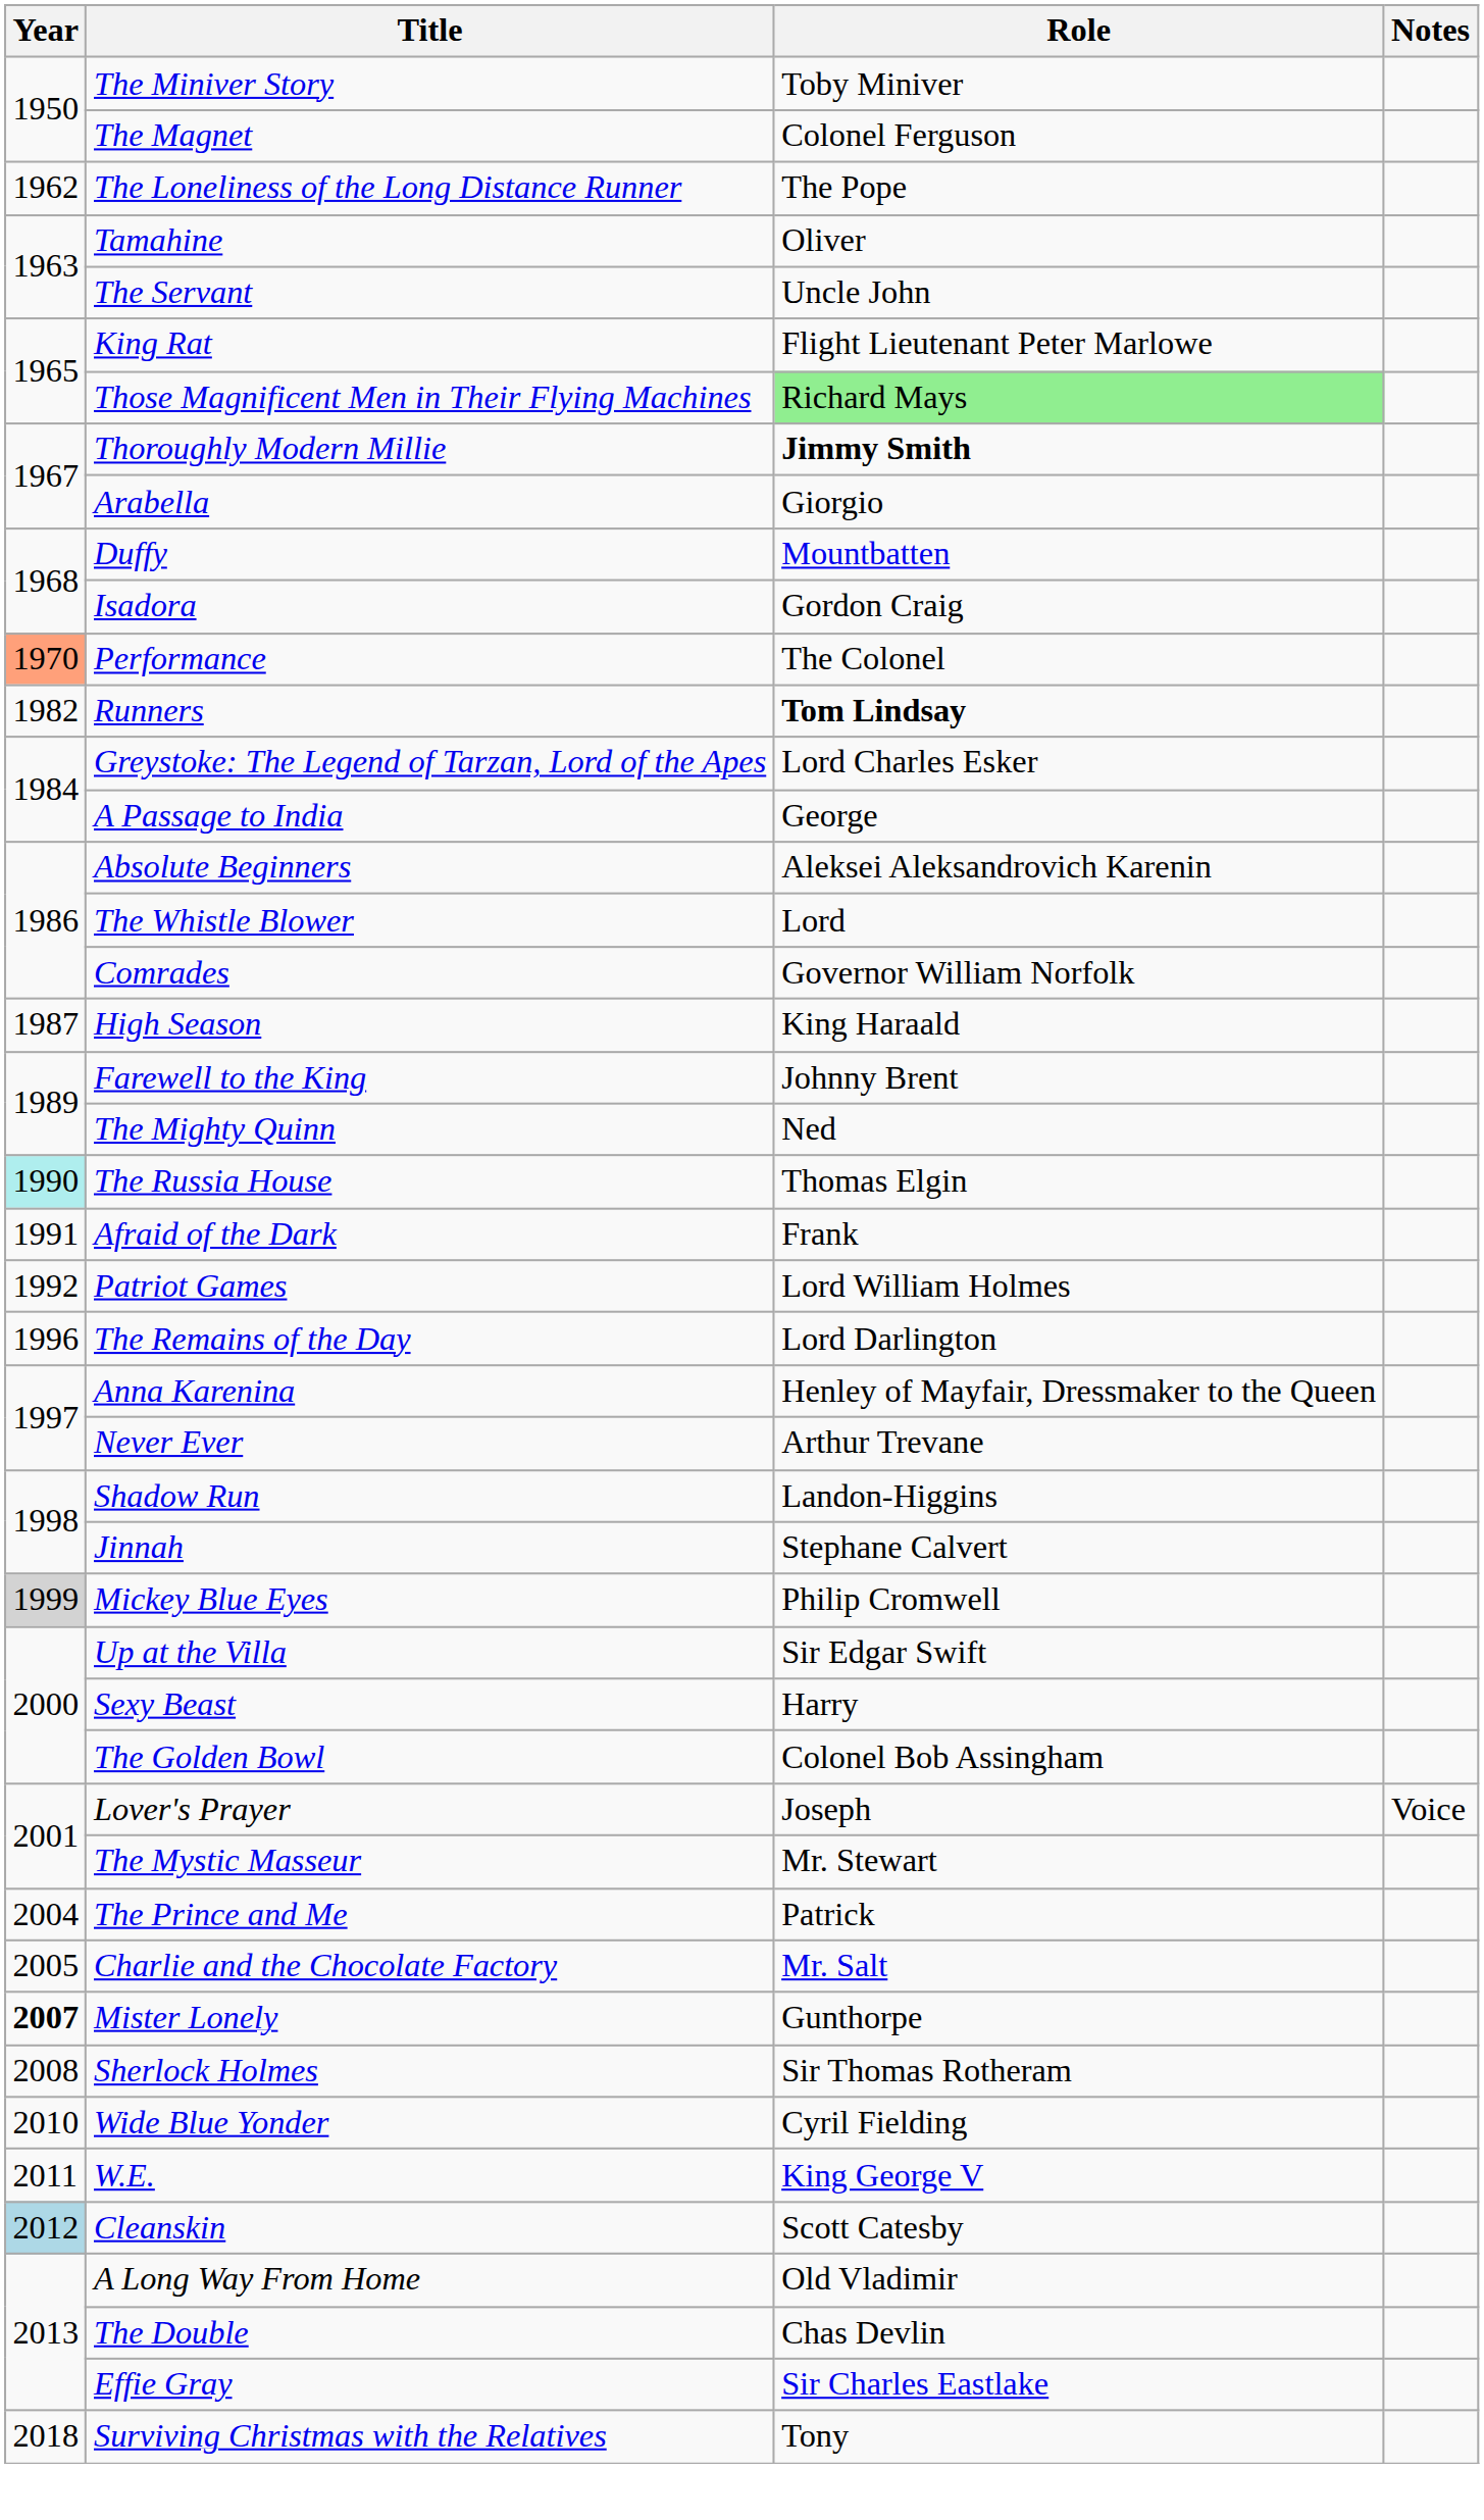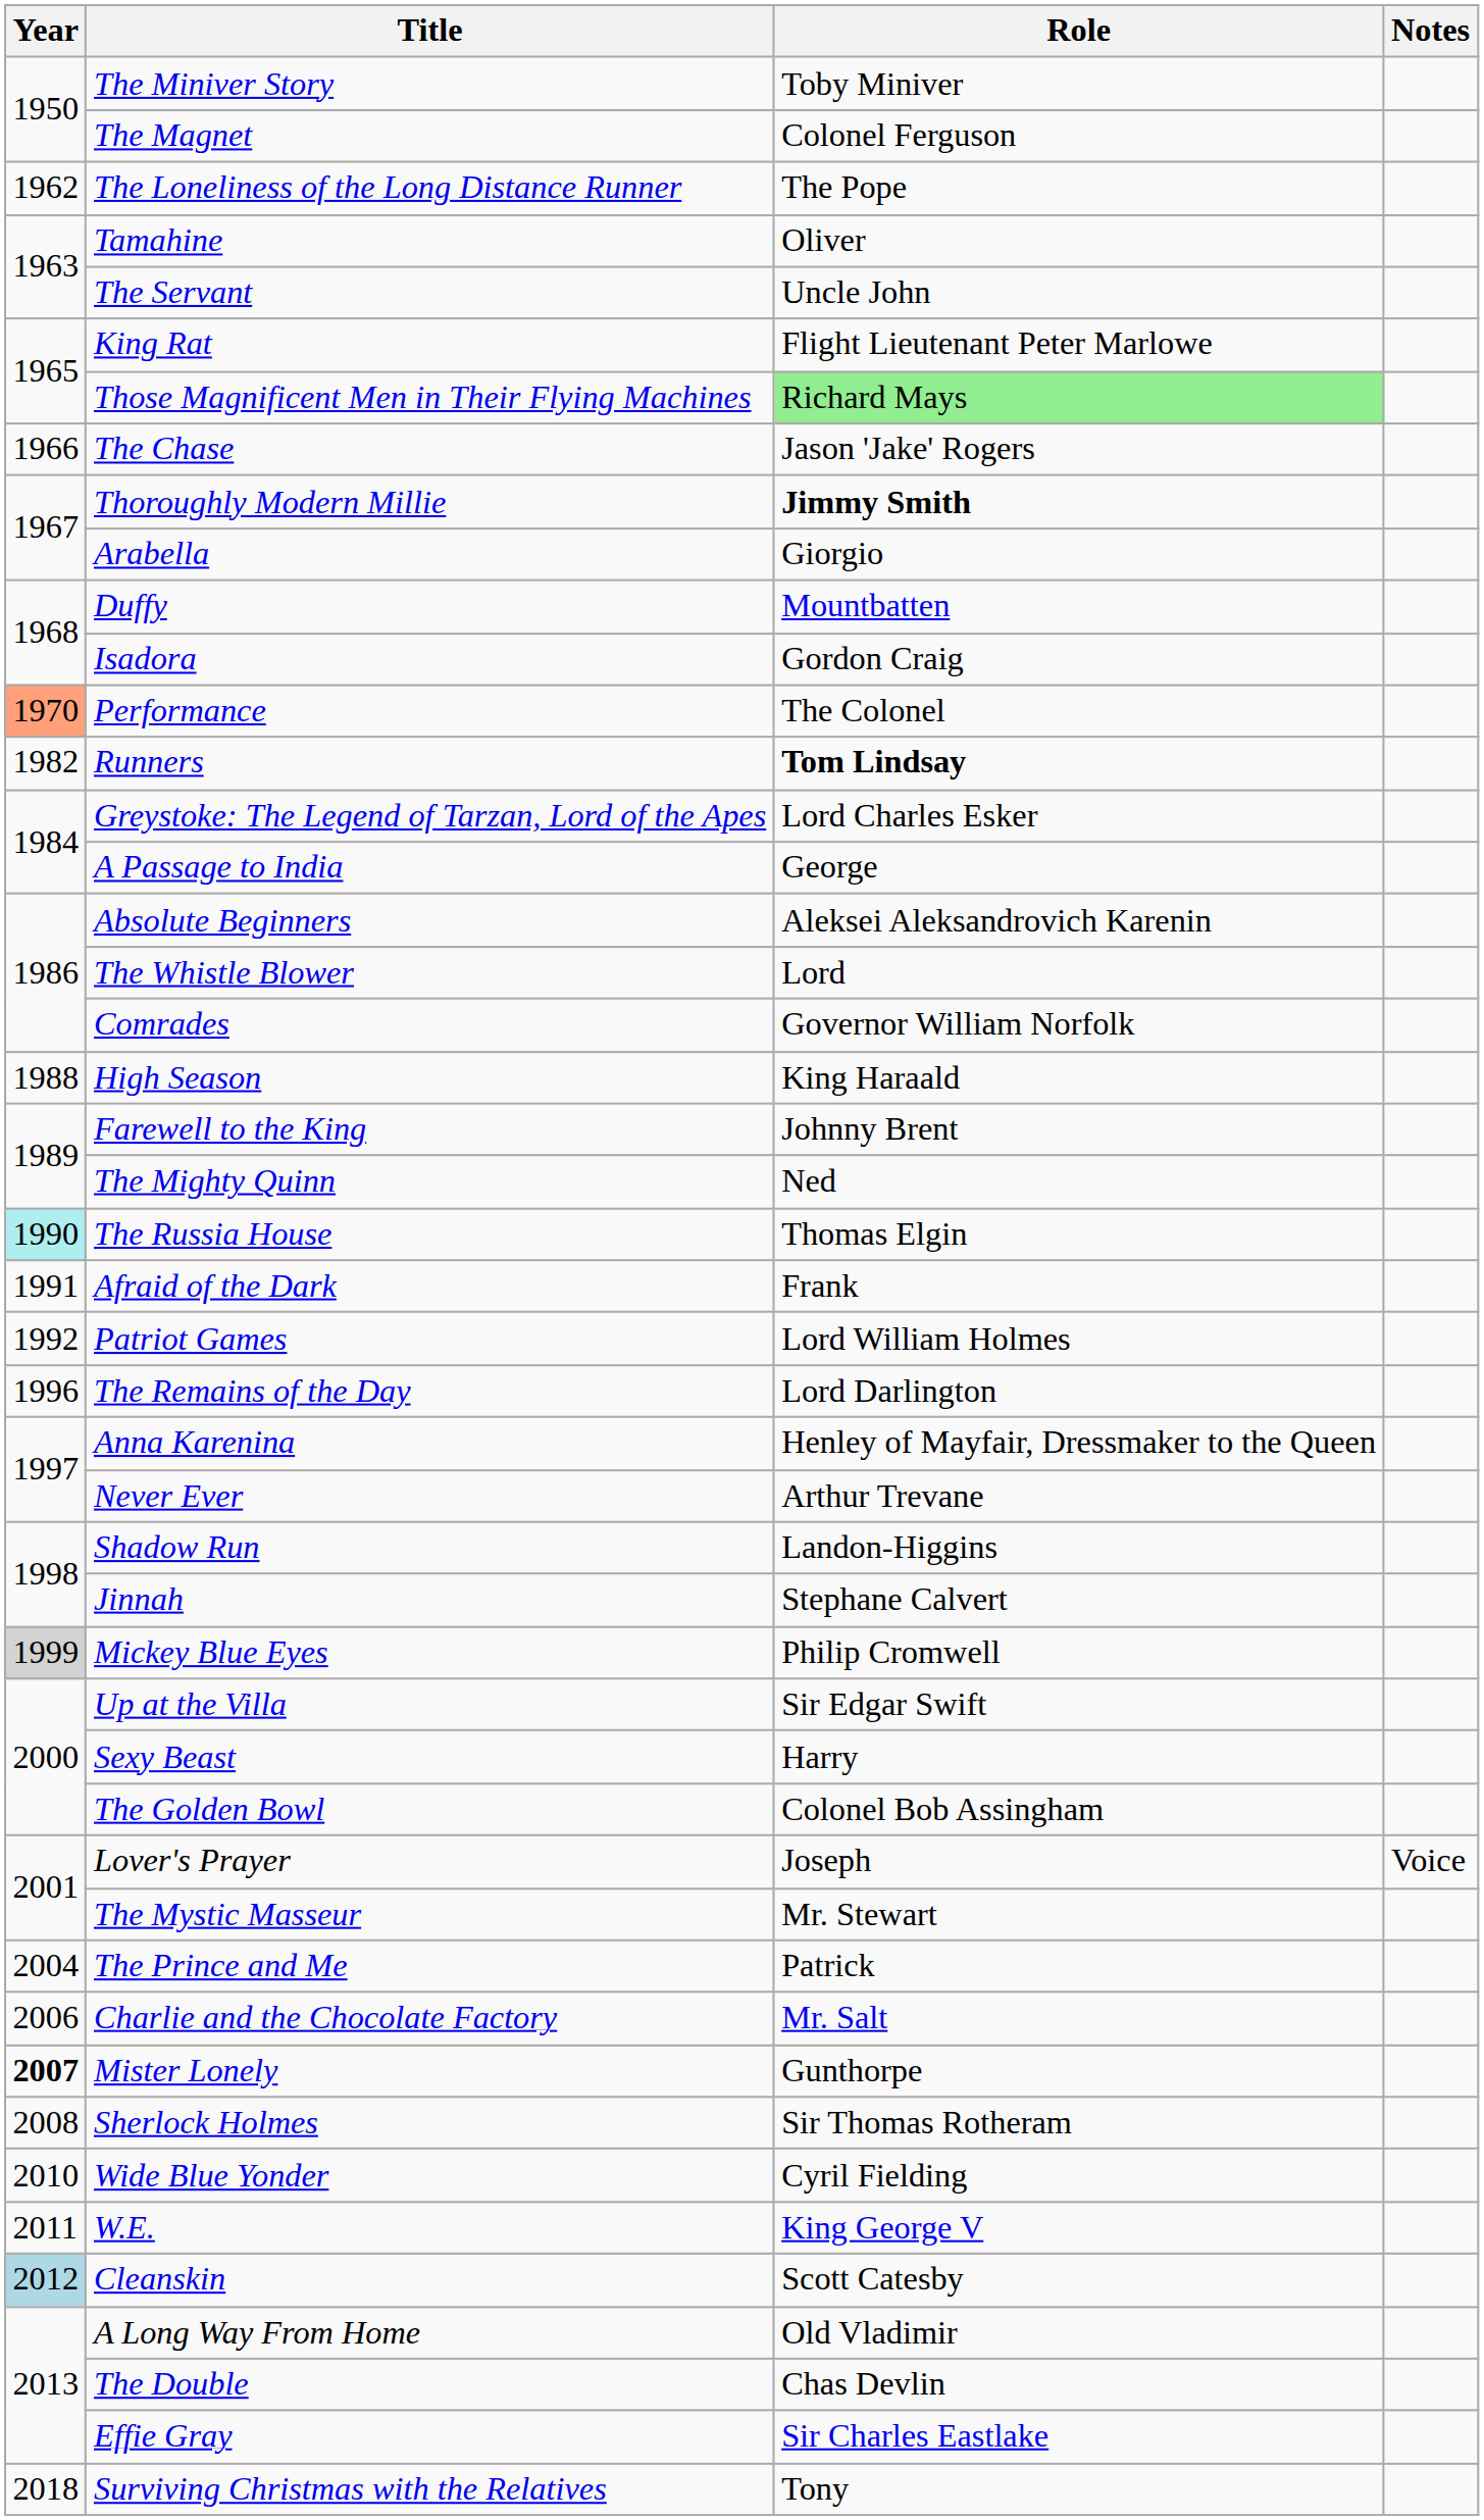 <table class="wikitable sortable">
 <tr>
 <th>Year</th>
 <th>Title</th>
 <th>Role</th>
 <th>Notes</th>
 </tr>
 <tr>
 <td rowspan="2">1950</td>
 <td><em><a href='#'>The Miniver Story</a></em></td>
 <td>Toby Miniver</td>
 <td></td>
 </tr>
 <tr>
 <td><em><a href='#'>The Magnet</a></em></td>
 <td>Colonel Ferguson</td>
 <td></td>
 </tr>
 <tr>
 <td>1962</td>
 <td><em><a href='#'>The Loneliness of the Long Distance Runner</a></em></td>
 <td>The Pope</td>
 <td></td>
 </tr>
 <tr>
 <td rowspan="2">1963</td>
 <td><em><a href='#'>Tamahine</a></em></td>
 <td>Oliver</td>
 <td></td>
 </tr>
 <tr>
 <td><em><a href='#'>The Servant</a></em></td>
 <td>Uncle John</td>
 <td></td>
 </tr>
 <tr>
 <td rowspan="2">1965</td>
 <td><em><a href='#'>King Rat</a></em></td>
 <td>Flight Lieutenant Peter Marlowe</td>
 <td></td>
 </tr>
 <tr>
 <td><em><a href='#'>Those Magnificent Men in Their Flying Machines</a></em></td>
 <td style="background: lightgreen;">Richard Mays</td>
+<td></td>
+</tr>
+<tr>
+<td>1966</td>
+<td><em><a href='#'>The Chase</a></em></td>
+<td>Jason 'Jake' Rogers</td>
 <td></td>
 </tr>
 <tr>
 <td rowspan="2">1967</td>
 <td><em><a href='#'>Thoroughly Modern Millie</a></em></td>
 <td><strong>Jimmy Smith</strong></td>
 <td></td>
 </tr>
 <tr>
 <td><em><a href='#'>Arabella</a></em></td>
 <td>Giorgio</td>
 <td></td>
 </tr>
 <tr>
 <td rowspan="2">1968</td>
 <td><em><a href='#'>Duffy</a></em></td>
 <td><a href='#'>Mountbatten</a></td>
 <td></td>
 </tr>
 <tr>
 <td><em><a href='#'>Isadora</a></em></td>
 <td>Gordon Craig</td>
 <td></td>
 </tr>
 <tr>
 <td style="background: lightsalmon;">1970</td>
 <td><em><a href='#'>Performance</a></em></td>
 <td>The Colonel</td>
 <td></td>
 </tr>
 <tr>
 <td>1982</td>
 <td><em><a href='#'>Runners</a></em></td>
 <td><strong>Tom Lindsay</strong></td>
 <td></td>
 </tr>
 <tr>
 <td rowspan="2">1984</td>
 <td><em><a href='#'>Greystoke: The Legend of Tarzan, Lord of the Apes</a></em></td>
 <td>Lord Charles Esker</td>
 <td></td>
 </tr>
 <tr>
 <td><em><a href='#'>A Passage to India</a></em></td>
 <td>George</td>
 <td></td>
 </tr>
 <tr>
 <td rowspan="3">1986</td>
 <td><em><a href='#'>Absolute Beginners</a></em></td>
 <td>Aleksei Aleksandrovich Karenin</td>
 <td></td>
 </tr>
 <tr>
 <td><em><a href='#'>The Whistle Blower</a></em></td>
 <td>Lord</td>
 <td></td>
 </tr>
 <tr>
 <td><em><a href='#'>Comrades</a></em></td>
 <td>Governor William Norfolk</td>
 <td></td>
 </tr>
 <tr>
-<td>1987</td>
+<td>1988</td>
 <td><em><a href='#'>High Season</a></em></td>
 <td>King Haraald</td>
 <td></td>
 </tr>
 <tr>
 <td rowspan="2">1989</td>
 <td><em><a href='#'>Farewell to the King</a></em></td>
 <td>Johnny Brent</td>
 <td></td>
 </tr>
 <tr>
 <td><em><a href='#'>The Mighty Quinn</a></em></td>
 <td>Ned</td>
 <td></td>
 </tr>
 <tr>
 <td style="background: paleturquoise;">1990</td>
 <td><em><a href='#'>The Russia House</a></em></td>
 <td>Thomas Elgin</td>
 <td></td>
 </tr>
 <tr>
 <td>1991</td>
 <td><em><a href='#'>Afraid of the Dark</a></em></td>
 <td>Frank</td>
 <td></td>
 </tr>
 <tr>
 <td>1992</td>
 <td><em><a href='#'>Patriot Games</a></em></td>
 <td>Lord William Holmes</td>
 <td></td>
 </tr>
 <tr>
 <td>1996</td>
 <td><em><a href='#'>The Remains of the Day</a></em></td>
 <td>Lord Darlington</td>
 <td></td>
 </tr>
 <tr>
 <td rowspan="2">1997</td>
 <td><em><a href='#'>Anna Karenina</a></em></td>
 <td>Henley of Mayfair, Dressmaker to the Queen</td>
 <td></td>
 </tr>
 <tr>
 <td><em><a href='#'>Never Ever</a></em></td>
 <td>Arthur Trevane</td>
 <td></td>
 </tr>
 <tr>
 <td rowspan="2">1998</td>
 <td><em><a href='#'>Shadow Run</a></em></td>
 <td>Landon-Higgins</td>
 <td></td>
 </tr>
 <tr>
 <td><em><a href='#'>Jinnah</a></em></td>
 <td>Stephane Calvert</td>
 <td></td>
 </tr>
 <tr>
 <td style="background: lightgrey;">1999</td>
 <td><em><a href='#'>Mickey Blue Eyes</a></em></td>
 <td>Philip Cromwell</td>
 <td></td>
 </tr>
 <tr>
 <td rowspan="3">2000</td>
 <td><em><a href='#'>Up at the Villa</a></em></td>
 <td>Sir Edgar Swift</td>
 <td></td>
 </tr>
 <tr>
 <td><em><a href='#'>Sexy Beast</a></em></td>
 <td>Harry</td>
 <td></td>
 </tr>
 <tr>
 <td><em><a href='#'>The Golden Bowl</a></em></td>
 <td>Colonel Bob Assingham</td>
 <td></td>
 </tr>
 <tr>
 <td rowspan="2">2001</td>
 <td><em>Lover's Prayer</em></td>
 <td>Joseph</td>
 <td>Voice</td>
 </tr>
 <tr>
 <td><em><a href='#'>The Mystic Masseur</a></em></td>
 <td>Mr. Stewart</td>
 <td></td>
 </tr>
 <tr>
 <td>2004</td>
 <td><em><a href='#'>The Prince and Me</a></em></td>
 <td>Patrick</td>
 <td></td>
 </tr>
 <tr>
-<td>2005</td>
+<td>2006</td>
 <td><em><a href='#'>Charlie and the Chocolate Factory</a></em></td>
 <td><a href='#'>Mr. Salt</a></td>
 <td></td>
 </tr>
 <tr>
 <td><strong>2007</strong></td>
 <td><em><a href='#'>Mister Lonely</a></em></td>
 <td>Gunthorpe</td>
 <td></td>
 </tr>
 <tr>
 <td>2008</td>
 <td><em><a href='#'>Sherlock Holmes</a></em></td>
 <td>Sir Thomas Rotheram</td>
 <td></td>
 </tr>
 <tr>
 <td>2010</td>
 <td><em><a href='#'>Wide Blue Yonder</a></em></td>
 <td>Cyril Fielding</td>
 <td></td>
 </tr>
 <tr>
 <td>2011</td>
 <td><em><a href='#'>W.E.</a></em></td>
 <td><a href='#'>King George V</a></td>
 <td></td>
 </tr>
 <tr>
 <td style="background: lightblue;">2012</td>
 <td><em><a href='#'>Cleanskin</a></em></td>
 <td>Scott Catesby</td>
 <td></td>
 </tr>
 <tr>
 <td rowspan="3">2013</td>
 <td><em>A Long Way From Home</em> </td>
 <td>Old Vladimir</td>
 <td></td>
 </tr>
 <tr>
 <td><em><a href='#'>The Double</a></em></td>
 <td>Chas Devlin</td>
 <td></td>
 </tr>
 <tr>
 <td><em><a href='#'>Effie Gray</a></em></td>
 <td><a href='#'>Sir Charles Eastlake</a></td>
 <td></td>
 </tr>
 <tr>
 <td>2018</td>
 <td><em><a href='#'>Surviving Christmas with the Relatives</a></em></td>
 <td>Tony</td>
 <td></td>
 </tr>
 <tr>
 </tr>
 </table>
